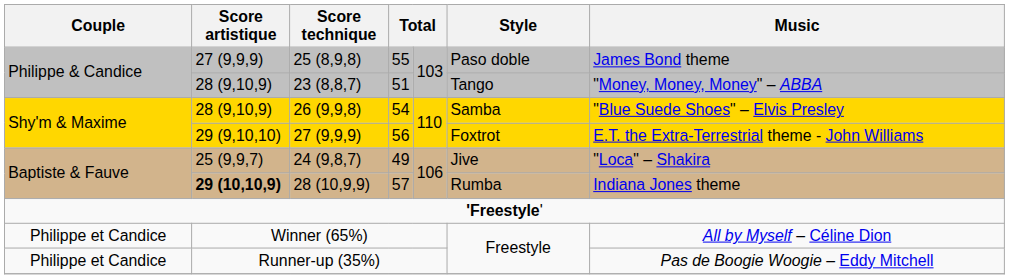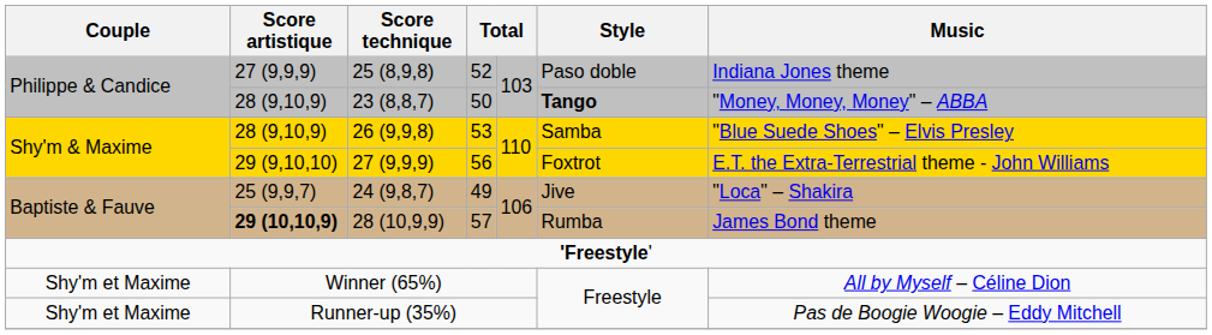 <table class="wikitable" style="width:80%;">
 <tr>
 <th style="width:20%;">Couple</th>
 <th style="width:10%;">Score artistique</th>
 <th style="width:10%;">Score technique</th>
 <th colspan="2">Total</th>
 <th style="width:15%;">Style</th>
 <th style="width:60%;">Music</th>
 </tr>
 <tr style="background:silver;">
 <td rowspan=2>Philippe & Candice</td>
 <td>27 (9,9,9)</td>
 <td>25 (8,9,8)</td>
-<td>55</td>
+<td>52</td>
 <td rowspan="2">103</td>
 <td>Paso doble</td>
-<td><a href='#'>James Bond</a> theme</td>
+<td><a href='#'>Indiana Jones</a> theme</td>
 </tr>
 <tr style="background:silver;">
 <td>28 (9,10,9)</td>
 <td>23 (8,8,7)</td>
-<td>51</td>
-<td>Tango</td>
+<td>50</td>
+<td><strong>Tango</strong></td>
 <td>"<a href='#'>Money, Money, Money</a>" – <em><a href='#'>ABBA</a></em></td>
 </tr>
 <tr style="background:gold;">
 <td rowspan=2>Shy'm & Maxime</td>
 <td>28 (9,10,9)</td>
 <td>26 (9,9,8)</td>
-<td>54</td>
+<td>53</td>
 <td rowspan="2">110</td>
 <td>Samba</td>
 <td>"<a href='#'>Blue Suede Shoes</a>" – <a href='#'>Elvis Presley</a></td>
 </tr>
 <tr style="background:gold;">
 <td>29 (9,10,10)</td>
 <td>27 (9,9,9)</td>
 <td>56</td>
 <td>Foxtrot</td>
 <td><a href='#'>E.T. the Extra-Terrestrial</a> theme - <a href='#'>John Williams</a></td>
 </tr>
 <tr style="background:tan;">
 <td rowspan=2>Baptiste & Fauve</td>
 <td>25 (9,9,7)</td>
 <td>24 (9,8,7)</td>
 <td>49</td>
 <td rowspan="2">106</td>
 <td>Jive</td>
 <td>"<a href='#'>Loca</a>" – <a href='#'>Shakira</a></td>
 </tr>
 <tr style="background:tan;">
 <td><strong>29 (10,10,9)</strong></td>
 <td>28 (10,9,9)</td>
 <td>57</td>
 <td>Rumba</td>
-<td><a href='#'>Indiana Jones</a> theme</td>
+<td><a href='#'>James Bond</a> theme</td>
 </tr>
 <tr>
 <td colspan=8 style="text-align:center;"><strong>'Freestyle</strong>'</td>
 </tr>
 <tr style="text-align:center;">
-<td>Philippe et Candice</td>
+<td>Shy'm et Maxime</td>
 <td colspan=4>Winner (65%)</td>
 <td rowspan=2>Freestyle</td>
 <td colspan=2><em><a href='#'>All by Myself</a></em> – <a href='#'>Céline Dion</a></td>
 </tr>
 <tr style="text-align:center;">
-<td>Philippe et Candice</td>
+<td>Shy'm et Maxime</td>
 <td colspan=4>Runner-up (35%)</td>
 <td colspan=2><em>Pas de Boogie Woogie</em> – <a href='#'>Eddy Mitchell</a></td>
 </tr>
 <tr>
 </tr>
 </table>
